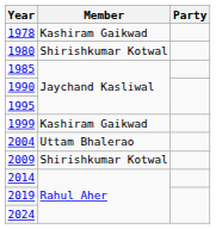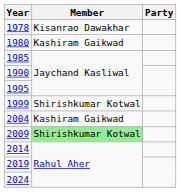 <table class="wikitable">
 <tr>
 <th>Year</th>
 <th>Member</th>
 <th colspan=2>Party</th>
 </tr>
 <tr>
 <td><a href='#'>1978</a></td>
-<td>Kashiram Gaikwad</td>
+<td>Kisanrao Dawakhar</td>
 <td></td>
 </tr>
 <tr>
 <td><a href='#'>1980</a></td>
-<td>Shirishkumar Kotwal</td>
+<td>Kashiram Gaikwad</td>
 <td></td>
 </tr>
 <tr>
 <td><a href='#'>1985</a></td>
 <td rowspan="3">Jaychand Kasliwal</td>
 <td></td>
 </tr>
 <tr>
 <td><a href='#'>1990</a></td>
 </tr>
 <tr>
 <td><a href='#'>1995</a></td>
 </tr>
 <tr>
 <td><a href='#'>1999</a></td>
-<td>Kashiram Gaikwad</td>
+<td>Shirishkumar Kotwal</td>
 <td></td>
 </tr>
 <tr>
 <td><a href='#'>2004</a></td>
-<td>Uttam Bhalerao</td>
+<td>Kashiram Gaikwad</td>
 </tr>
 <tr>
 <td><a href='#'>2009</a></td>
-<td>Shirishkumar Kotwal</td>
+<td style="background: lightgreen;">Shirishkumar Kotwal</td>
 <td></td>
 </tr>
 <tr>
 <td><a href='#'>2014</a></td>
 <td rowspan="3"><a href='#'>Rahul Aher</a></td>
 <td></td>
 </tr>
 <tr>
 <td><a href='#'>2019</a></td>
 </tr>
 <tr>
 <td><a href='#'>2024</a></td>
 </tr>
 </table>
